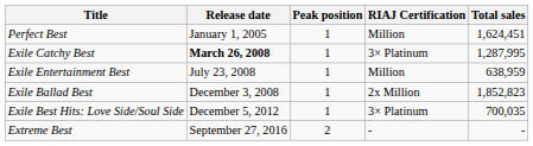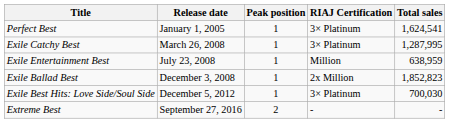 <table class="wikitable">
 <tr>
 <th>Title</th>
 <th>Release date</th>
 <th>Peak position</th>
 <th>RIAJ Certification</th>
 <th>Total sales</th>
 </tr>
 <tr>
 <td><em>Perfect Best</em></td>
 <td>January 1, 2005</td>
 <td align="center">1</td>
-<td>Million</td>
-<td align="right">1,624,451</td>
+<td>3× Platinum</td>
+<td align="right">1,624,541</td>
 </tr>
 <tr>
 <td><em>Exile Catchy Best</em></td>
-<td><strong>March 26, 2008</strong></td>
+<td>March 26, 2008</td>
 <td align="center">1</td>
 <td>3× Platinum</td>
 <td align="right">1,287,995</td>
 </tr>
 <tr>
 <td><em>Exile Entertainment Best</em></td>
 <td>July 23, 2008</td>
 <td align="center">1</td>
 <td>Million</td>
 <td align="right">638,959</td>
 </tr>
 <tr>
 <td><em>Exile Ballad Best</em></td>
 <td>December 3, 2008</td>
 <td align="center">1</td>
 <td>2x Million</td>
 <td align="right">1,852,823</td>
 </tr>
 <tr>
 <td><em>Exile Best Hits: Love Side/Soul Side</em></td>
 <td>December 5, 2012</td>
 <td align="center">1</td>
 <td>3× Platinum</td>
-<td align="right">700,035</td>
+<td align="right">700,030</td>
 </tr>
 <tr>
 <td><em>Extreme Best</em></td>
 <td>September 27, 2016</td>
 <td align="center">2</td>
 <td>-</td>
 <td align="right">-</td>
 </tr>
 </table>
